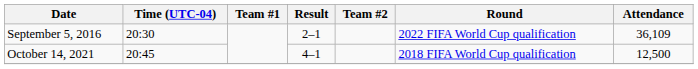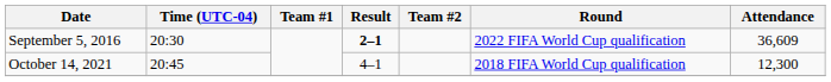 <table class="wikitable"  style="text-align:left; width:100%;">
 <tr>
 <th>Date</th>
 <th>Time (<a href='#'>UTC-04</a>)</th>
 <th>Team #1</th>
 <th>Result</th>
 <th>Team #2</th>
 <th>Round</th>
 <th>Attendance</th>
 </tr>
 <tr>
 <td>September 5, 2016</td>
 <td>20:30</td>
 <td rowspan="2"></td>
-<td style="text-align:center;">2–1</td>
+<td style="text-align:center;"><strong>2–1</strong></td>
 <td></td>
 <td><a href='#'>2022 FIFA World Cup qualification</a></td>
-<td style="text-align:center;">36,109</td>
+<td style="text-align:center;">36,609</td>
 </tr>
 <tr>
 <td>October 14, 2021</td>
 <td>20:45</td>
 <td style="text-align:center;">4–1</td>
 <td></td>
 <td><a href='#'>2018 FIFA World Cup qualification</a></td>
-<td style="text-align:center;">12,500</td>
+<td style="text-align:center;">12,300</td>
 </tr>
 <tr>
 </tr>
 </table>
